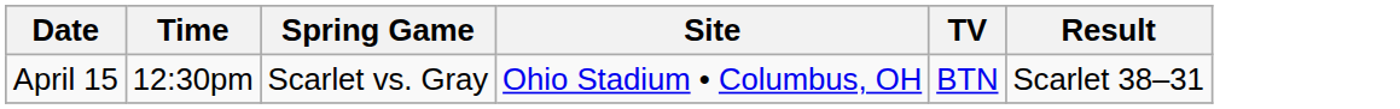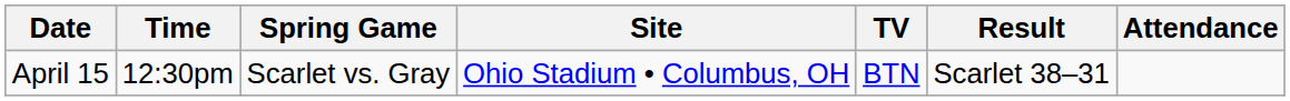 <table class="wikitable" style="font-size:95%;">
 <tr>
 <th>Date</th>
 <th>Time</th>
 <th>Spring Game</th>
 <th>Site</th>
 <th>TV</th>
 <th>Result</th>
+<th>Attendance</th>
 </tr>
 <tr>
 <td>April 15</td>
 <td>12:30pm</td>
 <td>Scarlet vs. Gray</td>
 <td><a href='#'>Ohio Stadium</a> • <a href='#'>Columbus, OH</a></td>
 <td><a href='#'>BTN</a></td>
 <td>Scarlet 38–31</td>
+<td></td>
 </tr>
 </table>
